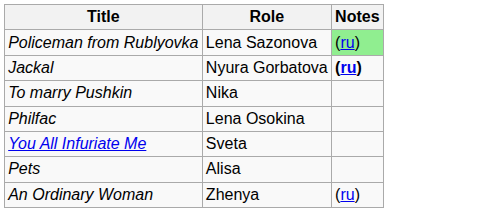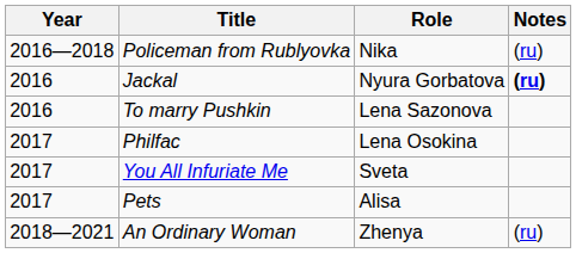 <table class="wikitable sortable">
 <tr>
+<th>Year</th>
 <th>Title</th>
 <th>Role</th>
 <th>Notes</th>
 </tr>
 <tr>
+<td>2016—2018</td>
 <td><em>Policeman from Rublyovka</em></td>
-<td>Lena Sazonova</td>
-<td style="background: lightgreen;">(<a href='#'>ru</a>)</td>
+<td>Nika</td>
+<td>(<a href='#'>ru</a>)</td>
 </tr>
 <tr>
+<td>2016</td>
 <td><em>Jackal</em></td>
 <td>Nyura Gorbatova</td>
 <td><strong>(<a href='#'>ru</a>)</strong></td>
 </tr>
 <tr>
+<td>2016</td>
 <td><em>To marry Pushkin</em></td>
-<td>Nika</td>
+<td>Lena Sazonova</td>
 <td></td>
 </tr>
 <tr>
+<td>2017</td>
 <td><em>Philfac</em></td>
 <td>Lena Osokina</td>
 <td></td>
 </tr>
 <tr>
+<td>2017</td>
 <td><em><a href='#'>You All Infuriate Me</a></em></td>
 <td>Sveta</td>
 <td></td>
 </tr>
 <tr>
+<td>2017</td>
 <td><em>Pets</em></td>
 <td>Alisa</td>
 <td></td>
 </tr>
 <tr>
+<td>2018—2021</td>
 <td><em>An Ordinary Woman</em></td>
 <td>Zhenya</td>
 <td>(<a href='#'>ru</a>)</td>
 </tr>
 </table>
